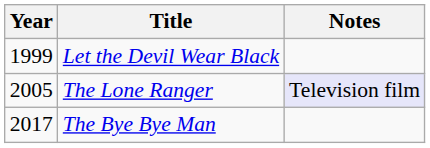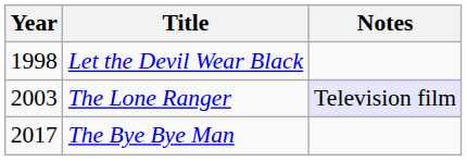 <table class="wikitable sortable">
 <tr>
 <th>Year</th>
 <th>Title</th>
 <th>Notes</th>
 </tr>
 <tr>
-<td>1999</td>
+<td>1998</td>
 <td><em><a href='#'>Let the Devil Wear Black</a></em></td>
 <td></td>
 </tr>
 <tr>
-<td>2005</td>
+<td>2003</td>
 <td><em><a href='#'>The Lone Ranger</a></em></td>
 <td style="background: lavender;">Television film</td>
 </tr>
 <tr>
 <td>2017</td>
 <td><em><a href='#'>The Bye Bye Man</a></em></td>
 <td></td>
 </tr>
 </table>
